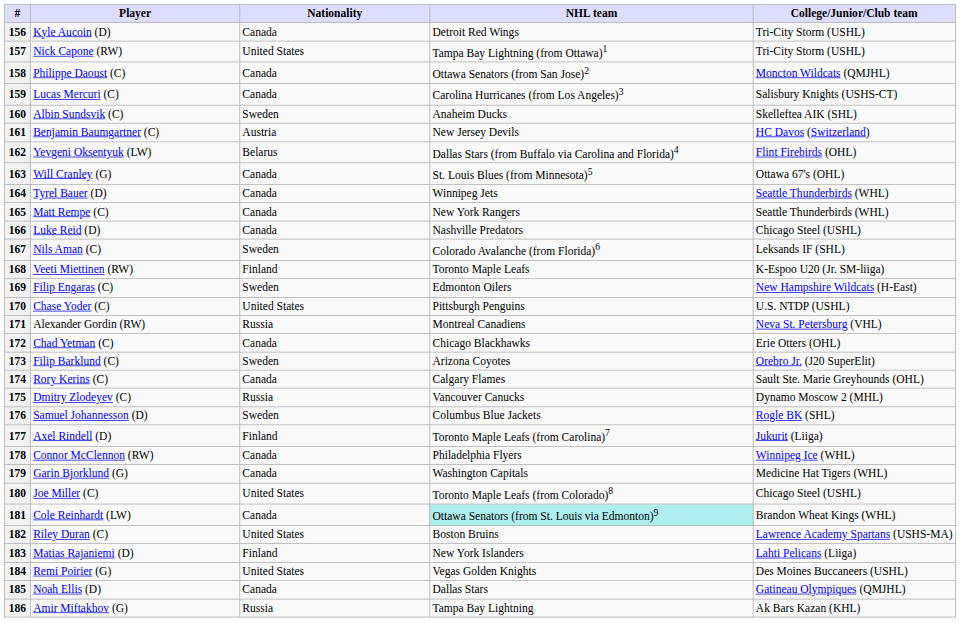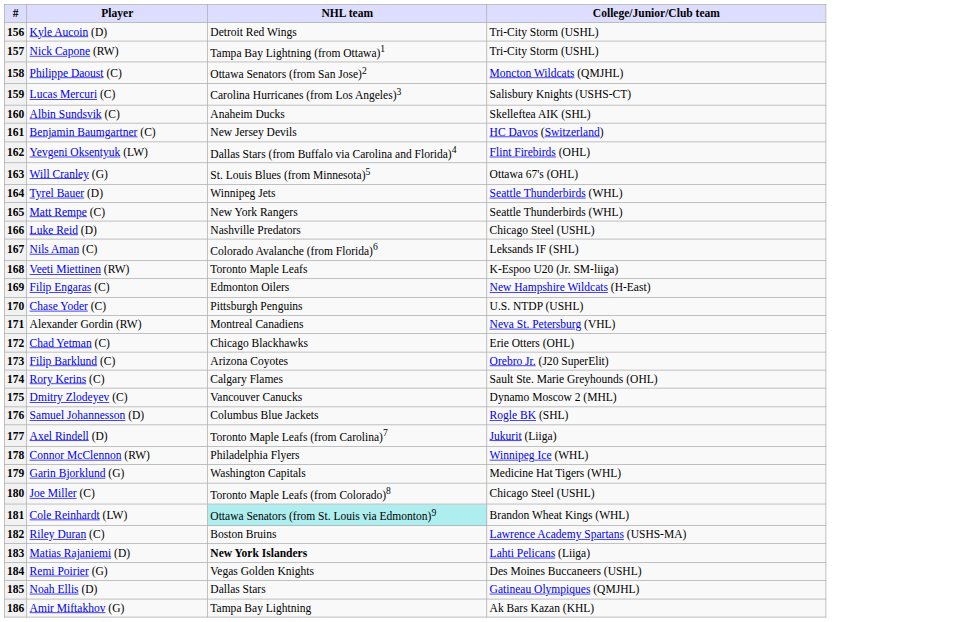 <table class="wikitable">
 <tr>
 <th style="background:#ddf; width:2.75%;">#</th>
 <th style="background:#ddf; width:22.0%;">Player</th>
-<th style="background:#ddf; width:20.0%;">Nationality</th>
 <th style="background:#ddf; width:34.0%;">NHL team</th>
 <th style="background:#ddf; width:100.0%;">College/Junior/Club team</th>
 </tr>
 <tr>
 <th>156</th>
 <td><a href='#'>Kyle Aucoin</a> (D)</td>
-<td> Canada</td>
 <td>Detroit Red Wings</td>
 <td>Tri-City Storm (USHL)</td>
 </tr>
 <tr>
 <th>157</th>
 <td><a href='#'>Nick Capone</a> (RW)</td>
-<td> United States</td>
 <td>Tampa Bay Lightning (from Ottawa)<sup>1</sup></td>
 <td>Tri-City Storm (USHL)</td>
 </tr>
 <tr>
 <th>158</th>
 <td><a href='#'>Philippe Daoust</a> (C)</td>
-<td> Canada</td>
 <td>Ottawa Senators (from San Jose)<sup>2</sup></td>
 <td><a href='#'>Moncton Wildcats</a> (QMJHL)</td>
 </tr>
 <tr>
 <th>159</th>
 <td><a href='#'>Lucas Mercuri</a> (C)</td>
-<td> Canada</td>
 <td>Carolina Hurricanes (from Los Angeles)<sup>3</sup></td>
 <td>Salisbury Knights (USHS-CT)</td>
 </tr>
 <tr>
 <th>160</th>
 <td><a href='#'>Albin Sundsvik</a> (C)</td>
-<td> Sweden</td>
 <td>Anaheim Ducks</td>
 <td>Skelleftea AIK (SHL)</td>
 </tr>
 <tr>
 <th>161</th>
 <td><a href='#'>Benjamin Baumgartner</a> (C)</td>
-<td> Austria</td>
 <td>New Jersey Devils</td>
 <td><a href='#'>HC Davos</a> (<a href='#'>Switzerland</a>)</td>
 </tr>
 <tr>
 <th>162</th>
 <td><a href='#'>Yevgeni Oksentyuk</a> (LW)</td>
-<td> Belarus</td>
 <td>Dallas Stars (from Buffalo via Carolina and Florida)<sup>4</sup></td>
 <td><a href='#'>Flint Firebirds</a> (OHL)</td>
 </tr>
 <tr>
 <th>163</th>
 <td><a href='#'>Will Cranley</a> (G)</td>
-<td> Canada</td>
 <td>St. Louis Blues (from Minnesota)<sup>5</sup></td>
 <td>Ottawa 67's (OHL)</td>
 </tr>
 <tr>
 <th>164</th>
 <td><a href='#'>Tyrel Bauer</a> (D)</td>
-<td> Canada</td>
 <td>Winnipeg Jets</td>
 <td><a href='#'>Seattle Thunderbirds</a> (WHL)</td>
 </tr>
 <tr>
 <th>165</th>
 <td><a href='#'>Matt Rempe</a> (C)</td>
-<td> Canada</td>
 <td>New York Rangers</td>
 <td>Seattle Thunderbirds (WHL)</td>
 </tr>
 <tr>
 <th>166</th>
 <td><a href='#'>Luke Reid</a> (D)</td>
-<td> Canada</td>
 <td>Nashville Predators</td>
 <td>Chicago Steel (USHL)</td>
 </tr>
 <tr>
 <th>167</th>
 <td><a href='#'>Nils Aman</a> (C)</td>
-<td> Sweden</td>
 <td>Colorado Avalanche (from Florida)<sup>6</sup></td>
 <td>Leksands IF (SHL)</td>
 </tr>
 <tr>
 <th>168</th>
 <td><a href='#'>Veeti Miettinen</a> (RW)</td>
-<td> Finland</td>
 <td>Toronto Maple Leafs</td>
 <td>K-Espoo U20 (Jr. SM-liiga)</td>
 </tr>
 <tr>
 <th>169</th>
 <td><a href='#'>Filip Engaras</a> (C)</td>
-<td> Sweden</td>
 <td>Edmonton Oilers</td>
 <td><a href='#'>New Hampshire Wildcats</a> (H-East)</td>
 </tr>
 <tr>
 <th>170</th>
 <td><a href='#'>Chase Yoder</a> (C)</td>
-<td> United States</td>
 <td>Pittsburgh Penguins</td>
 <td>U.S. NTDP (USHL)</td>
 </tr>
 <tr>
 <th>171</th>
 <td>Alexander Gordin (RW)</td>
-<td> Russia</td>
 <td>Montreal Canadiens</td>
 <td><a href='#'>Neva St. Petersburg</a> (VHL)</td>
 </tr>
 <tr>
 <th>172</th>
 <td><a href='#'>Chad Yetman</a> (C)</td>
-<td> Canada</td>
 <td>Chicago Blackhawks</td>
 <td>Erie Otters (OHL)</td>
 </tr>
 <tr>
 <th>173</th>
 <td><a href='#'>Filip Barklund</a> (C)</td>
-<td> Sweden</td>
 <td>Arizona Coyotes</td>
 <td><a href='#'>Orebro Jr.</a> (J20 SuperElit)</td>
 </tr>
 <tr>
 <th>174</th>
 <td><a href='#'>Rory Kerins</a> (C)</td>
-<td> Canada</td>
 <td>Calgary Flames</td>
 <td>Sault Ste. Marie Greyhounds (OHL)</td>
 </tr>
 <tr>
 <th>175</th>
 <td><a href='#'>Dmitry Zlodeyev</a> (C)</td>
-<td> Russia</td>
 <td>Vancouver Canucks</td>
 <td>Dynamo Moscow 2 (MHL)</td>
 </tr>
 <tr>
 <th>176</th>
 <td><a href='#'>Samuel Johannesson</a> (D)</td>
-<td> Sweden</td>
 <td>Columbus Blue Jackets</td>
 <td><a href='#'>Rogle BK</a> (SHL)</td>
 </tr>
 <tr>
 <th>177</th>
 <td><a href='#'>Axel Rindell</a> (D)</td>
-<td> Finland</td>
 <td>Toronto Maple Leafs (from Carolina)<sup>7</sup></td>
 <td><a href='#'>Jukurit</a> (Liiga)</td>
 </tr>
 <tr>
 <th>178</th>
 <td><a href='#'>Connor McClennon</a> (RW)</td>
-<td> Canada</td>
 <td>Philadelphia Flyers</td>
 <td><a href='#'>Winnipeg Ice</a> (WHL)</td>
 </tr>
 <tr>
 <th>179</th>
 <td><a href='#'>Garin Bjorklund</a> (G)</td>
-<td> Canada</td>
 <td>Washington Capitals</td>
 <td>Medicine Hat Tigers (WHL)</td>
 </tr>
 <tr>
 <th>180</th>
 <td><a href='#'>Joe Miller</a> (C)</td>
-<td> United States</td>
 <td>Toronto Maple Leafs (from Colorado)<sup>8</sup></td>
 <td>Chicago Steel (USHL)</td>
 </tr>
 <tr>
 <th>181</th>
 <td><a href='#'>Cole Reinhardt</a> (LW)</td>
-<td> Canada</td>
 <td style="background: paleturquoise;">Ottawa Senators (from St. Louis via Edmonton)<sup>9</sup></td>
 <td>Brandon Wheat Kings (WHL)</td>
 </tr>
 <tr>
 <th>182</th>
 <td><a href='#'>Riley Duran</a> (C)</td>
-<td> United States</td>
 <td>Boston Bruins</td>
 <td><a href='#'>Lawrence Academy Spartans</a> (USHS-MA)</td>
 </tr>
 <tr>
 <th>183</th>
 <td><a href='#'>Matias Rajaniemi</a> (D)</td>
-<td> Finland</td>
-<td>New York Islanders</td>
+<td><strong>New York Islanders</strong></td>
 <td><a href='#'>Lahti Pelicans</a> (Liiga)</td>
 </tr>
 <tr>
 <th>184</th>
 <td><a href='#'>Remi Poirier</a> (G)</td>
-<td> United States</td>
 <td>Vegas Golden Knights</td>
 <td>Des Moines Buccaneers (USHL)</td>
 </tr>
 <tr>
 <th>185</th>
 <td><a href='#'>Noah Ellis</a> (D)</td>
-<td> Canada</td>
 <td>Dallas Stars</td>
 <td><a href='#'>Gatineau Olympiques</a> (QMJHL)</td>
 </tr>
 <tr>
 <th>186</th>
 <td><a href='#'>Amir Miftakhov</a> (G)</td>
-<td> Russia</td>
 <td>Tampa Bay Lightning</td>
 <td>Ak Bars Kazan (KHL)</td>
 </tr>
 </table>
